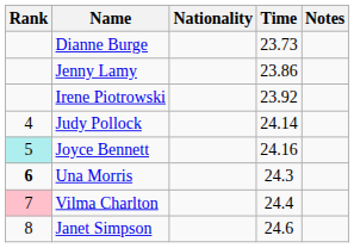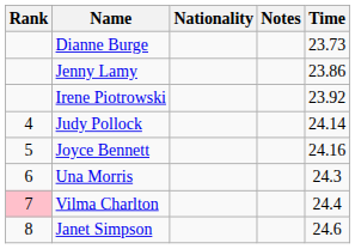 <table class="wikitable sortable" style=" text-align:center;">
 <tr>
 <th scope="col">Rank</th>
 <th scope="col">Name</th>
 <th scope="col">Nationality</th>
+<th scope="col">Notes</th>
 <th scope="col">Time</th>
-<th scope="col">Notes</th>
 </tr>
 <tr>
 <td></td>
 <td style="text-align: left;"><a href='#'>Dianne Burge</a></td>
 <td style="text-align: left;"></td>
+<td></td>
 <td>23.73</td>
-<td></td>
 </tr>
 <tr>
 <td></td>
 <td style="text-align: left;"><a href='#'>Jenny Lamy</a></td>
 <td style="text-align: left;"></td>
+<td></td>
 <td>23.86</td>
-<td></td>
 </tr>
 <tr>
 <td></td>
 <td style="text-align: left;"><a href='#'>Irene Piotrowski</a></td>
 <td style="text-align: left;"></td>
+<td></td>
 <td>23.92</td>
-<td></td>
 </tr>
 <tr>
 <td>4</td>
 <td style="text-align: left;"><a href='#'>Judy Pollock</a></td>
 <td style="text-align: left;"></td>
+<td></td>
 <td>24.14</td>
-<td></td>
 </tr>
 <tr>
-<td style="background: paleturquoise;">5</td>
+<td>5</td>
 <td style="text-align: left;"><a href='#'>Joyce Bennett</a></td>
 <td style="text-align: left;"></td>
+<td></td>
 <td>24.16</td>
-<td></td>
 </tr>
 <tr>
-<td><strong>6</strong></td>
+<td>6</td>
 <td style="text-align: left;"><a href='#'>Una Morris</a></td>
 <td style="text-align: left;"></td>
+<td></td>
 <td>24.3</td>
-<td></td>
 </tr>
 <tr>
 <td style="background: pink;">7</td>
 <td style="text-align: left;"><a href='#'>Vilma Charlton</a></td>
 <td style="text-align: left;"></td>
+<td></td>
 <td>24.4</td>
-<td></td>
 </tr>
 <tr>
 <td>8</td>
 <td style="text-align: left;"><a href='#'>Janet Simpson</a></td>
 <td style="text-align: left;"></td>
+<td></td>
 <td>24.6</td>
-<td></td>
 </tr>
 </table>
